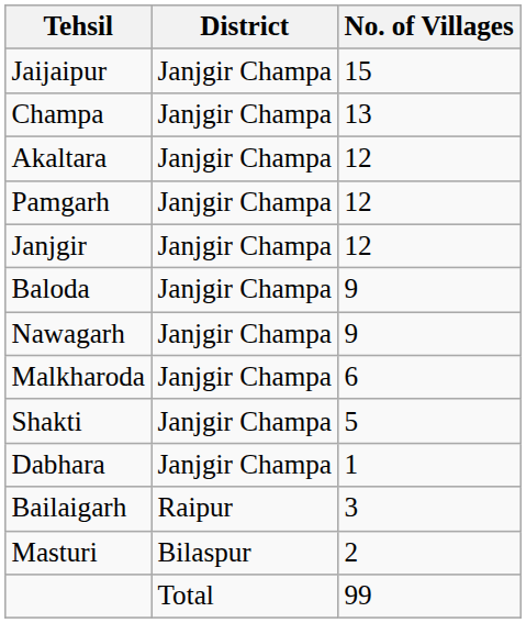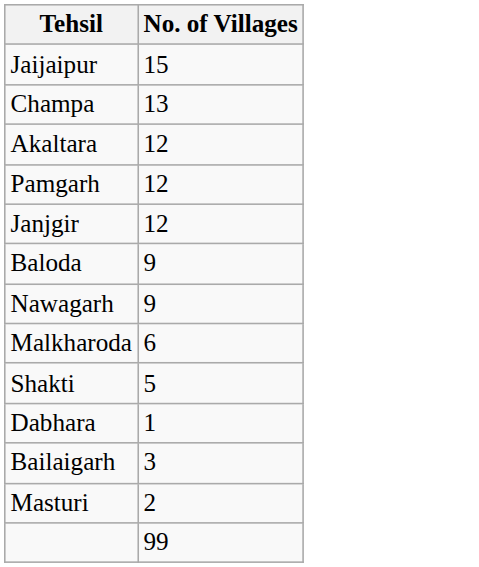 <table class="wikitable">
 <tr>
 <th>Tehsil</th>
-<th>District</th>
 <th>No. of Villages</th>
 </tr>
 <tr>
 <td>Jaijaipur</td>
-<td>Janjgir Champa</td>
 <td>15</td>
 </tr>
 <tr>
 <td>Champa</td>
-<td>Janjgir Champa</td>
 <td>13</td>
 </tr>
 <tr>
 <td>Akaltara</td>
-<td>Janjgir Champa</td>
 <td>12</td>
 </tr>
 <tr>
 <td>Pamgarh</td>
-<td>Janjgir Champa</td>
 <td>12</td>
 </tr>
 <tr>
 <td>Janjgir</td>
-<td>Janjgir Champa</td>
 <td>12</td>
 </tr>
 <tr>
 <td>Baloda</td>
-<td>Janjgir Champa</td>
 <td>9</td>
 </tr>
 <tr>
 <td>Nawagarh</td>
-<td>Janjgir Champa</td>
 <td>9</td>
 </tr>
 <tr>
 <td>Malkharoda</td>
-<td>Janjgir Champa</td>
 <td>6</td>
 </tr>
 <tr>
 <td>Shakti</td>
-<td>Janjgir Champa</td>
 <td>5</td>
 </tr>
 <tr>
 <td>Dabhara</td>
-<td>Janjgir Champa</td>
 <td>1</td>
 </tr>
 <tr>
 <td>Bailaigarh</td>
-<td>Raipur</td>
 <td>3</td>
 </tr>
 <tr>
 <td>Masturi</td>
-<td>Bilaspur</td>
 <td>2</td>
 </tr>
 <tr>
 <td></td>
-<td>Total</td>
 <td>99</td>
 </tr>
 </table>
